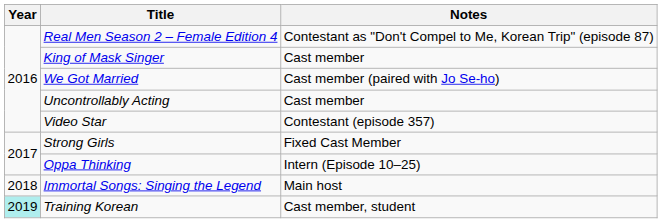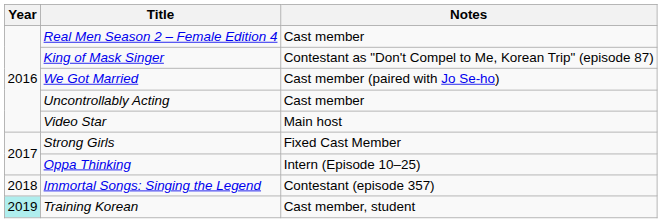 <table class="wikitable">
 <tr>
 <th>Year</th>
 <th>Title</th>
 <th>Notes</th>
 </tr>
 <tr>
 <td rowspan=5>2016</td>
 <td><em><a href='#'>Real Men Season 2 – Female Edition 4</a></em></td>
-<td>Contestant as "Don't Compel to Me, Korean Trip" (episode 87)</td>
+<td>Cast member</td>
 </tr>
 <tr>
 <td><em><a href='#'>King of Mask Singer</a></em></td>
-<td>Cast member</td>
+<td>Contestant as "Don't Compel to Me, Korean Trip" (episode 87)</td>
 </tr>
 <tr>
 <td><em><a href='#'>We Got Married</a></em></td>
 <td>Cast member (paired with <a href='#'>Jo Se-ho</a>)</td>
 </tr>
 <tr>
 <td><em>Uncontrollably Acting</em></td>
 <td>Cast member</td>
 </tr>
 <tr>
 <td><em>Video Star</em></td>
-<td>Contestant (episode 357)</td>
+<td>Main host</td>
 </tr>
 <tr>
 <td rowspan=2>2017</td>
 <td><em>Strong Girls</em></td>
 <td>Fixed Cast Member</td>
 </tr>
 <tr>
 <td><em><a href='#'>Oppa Thinking</a></em></td>
 <td>Intern (Episode 10–25)</td>
 </tr>
 <tr>
 <td>2018</td>
 <td><em><a href='#'>Immortal Songs: Singing the Legend</a></em></td>
-<td>Main host</td>
+<td>Contestant (episode 357)</td>
 </tr>
 <tr>
 <td style="background: paleturquoise;">2019</td>
 <td><em>Training Korean</em></td>
 <td>Cast member, student</td>
 </tr>
 </table>
